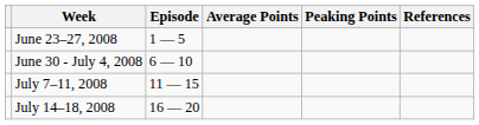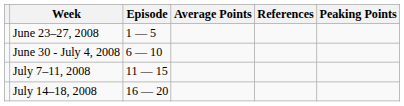 <table class="wikitable">
 <tr>
 <th></th>
 <th>Week</th>
 <th>Episode</th>
 <th>Average Points</th>
+<th>References</th>
 <th>Peaking Points</th>
-<th>References</th>
 </tr>
 <tr>
 <td></td>
 <td>June 23–27, 2008</td>
 <td>1 — 5</td>
 <td></td>
 <td></td>
 <td></td>
 </tr>
 <tr>
 <td></td>
 <td>June 30 - July 4, 2008</td>
 <td>6 — 10</td>
 <td></td>
 <td></td>
 <td></td>
 </tr>
 <tr>
 <td></td>
 <td>July 7–11, 2008</td>
 <td>11 — 15</td>
 <td></td>
 <td></td>
 <td></td>
 </tr>
 <tr>
 <td></td>
 <td>July 14–18, 2008</td>
 <td>16 — 20</td>
 <td></td>
 <td></td>
 <td></td>
 </tr>
 </table>
